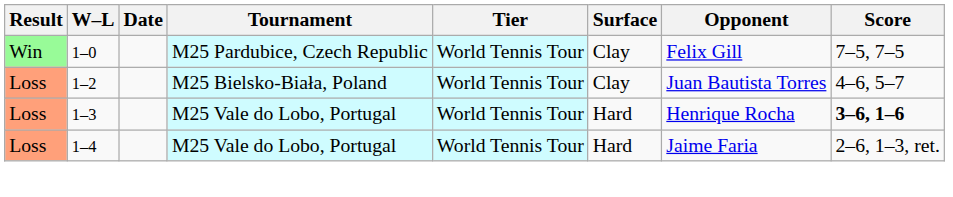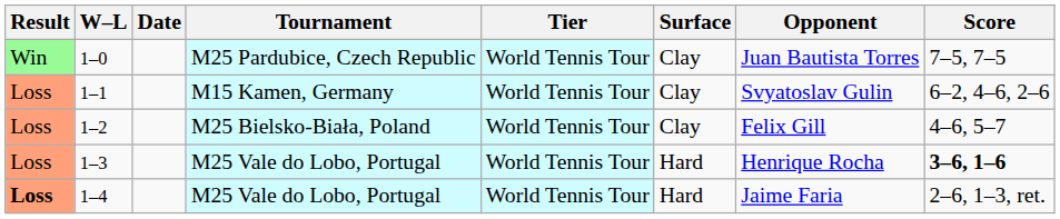 <table class="sortable wikitable">
 <tr>
 <th>Result</th>
 <th class="unsortable">W–L</th>
 <th>Date</th>
 <th>Tournament</th>
 <th>Tier</th>
 <th>Surface</th>
 <th>Opponent</th>
 <th class="unsortable">Score</th>
 </tr>
 <tr>
 <td style="background:#98FB98">Win</td>
 <td><small>1–0</small></td>
 <td></td>
 <td style="background:#cffcff;">M25 Pardubice, Czech Republic</td>
 <td style="background:#cffcff;">World Tennis Tour</td>
 <td>Clay</td>
-<td> <a href='#'>Felix Gill</a></td>
+<td> <a href='#'>Juan Bautista Torres</a></td>
 <td>7–5, 7–5</td>
+</tr>
+<tr>
+<td style="background:#ffa07a">Loss</td>
+<td><small>1–1</small></td>
+<td></td>
+<td style="background:#cffcff;">M15 Kamen, Germany</td>
+<td style="background:#cffcff;">World Tennis Tour</td>
+<td>Clay</td>
+<td> <a href='#'>Svyatoslav Gulin</a></td>
+<td>6–2, 4–6, 2–6</td>
 </tr>
 <tr>
 <td style="background:#ffa07a">Loss</td>
 <td><small>1–2</small></td>
 <td></td>
 <td style="background:#cffcff;">M25 Bielsko-Biała, Poland</td>
 <td style="background:#cffcff;">World Tennis Tour</td>
 <td>Clay</td>
-<td> <a href='#'>Juan Bautista Torres</a></td>
+<td> <a href='#'>Felix Gill</a></td>
 <td>4–6, 5–7</td>
 </tr>
 <tr>
 <td style="background:#ffa07a">Loss</td>
 <td><small>1–3</small></td>
 <td></td>
 <td style="background:#cffcff;">M25 Vale do Lobo, Portugal</td>
 <td style="background:#cffcff;">World Tennis Tour</td>
 <td>Hard</td>
 <td> <a href='#'>Henrique Rocha</a></td>
 <td><strong>3–6, 1–6</strong></td>
 </tr>
 <tr>
-<td style="background:#ffa07a">Loss</td>
+<td style="background:#ffa07a"><strong>Loss</strong></td>
 <td><small>1–4</small></td>
 <td></td>
 <td style="background:#cffcff;">M25 Vale do Lobo, Portugal</td>
 <td style="background:#cffcff;">World Tennis Tour</td>
 <td>Hard</td>
 <td> <a href='#'>Jaime Faria</a></td>
 <td>2–6, 1–3, ret.</td>
 </tr>
 </table>
